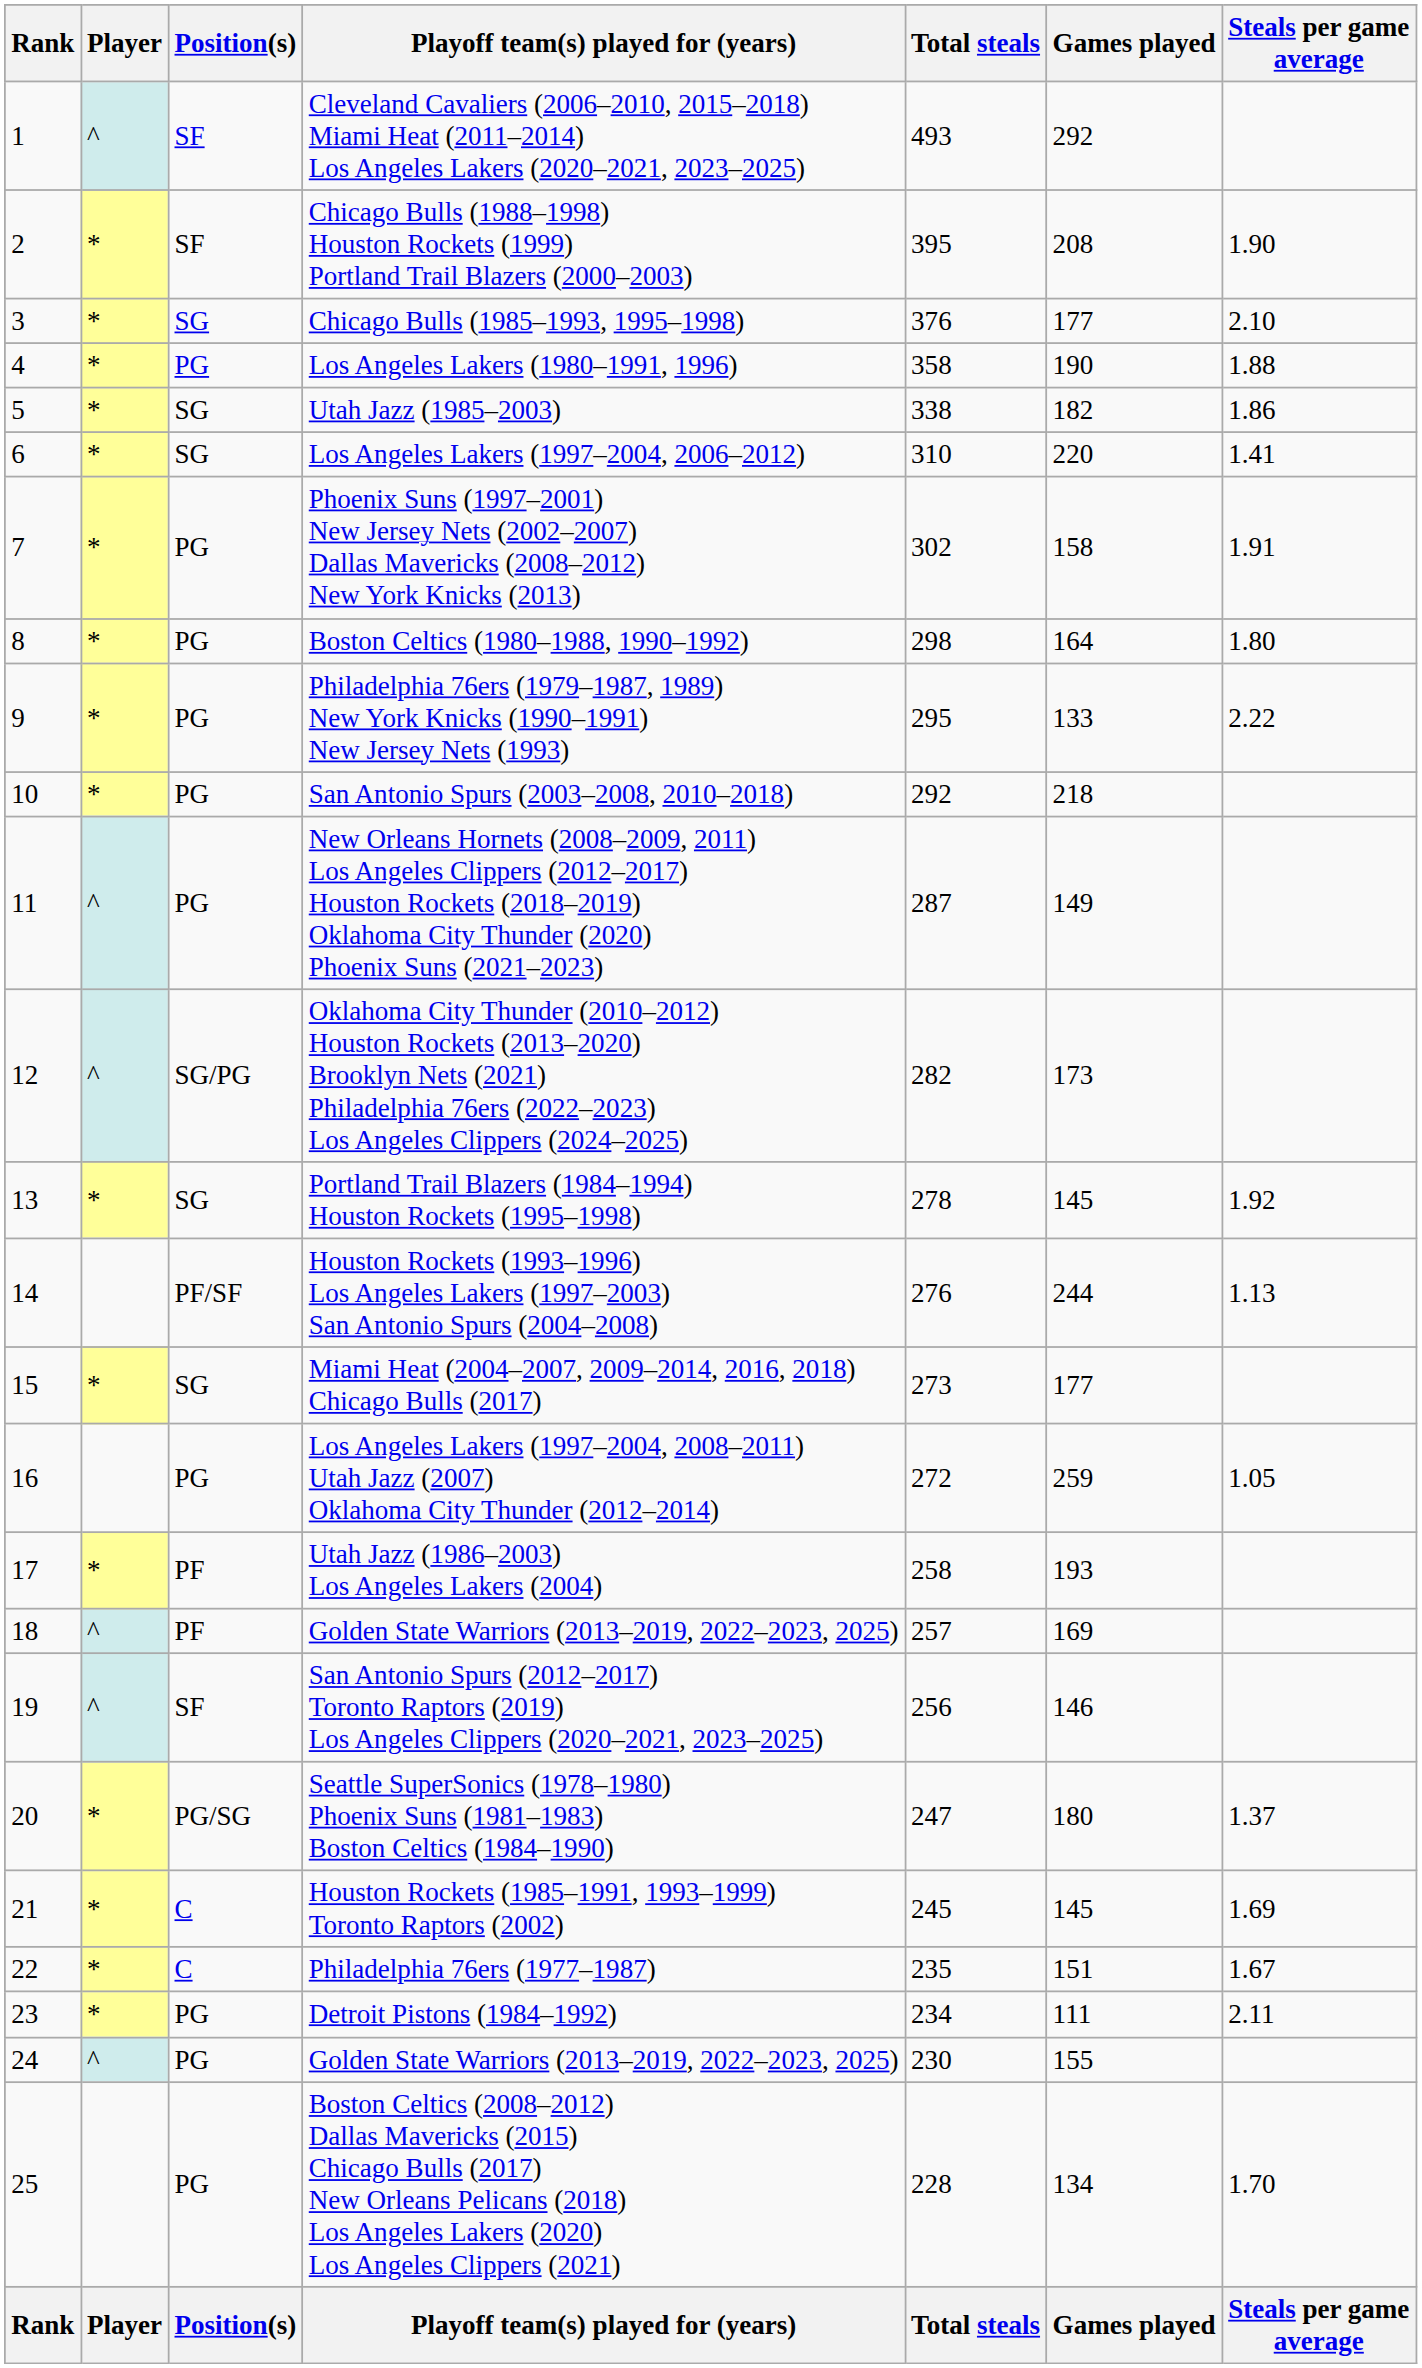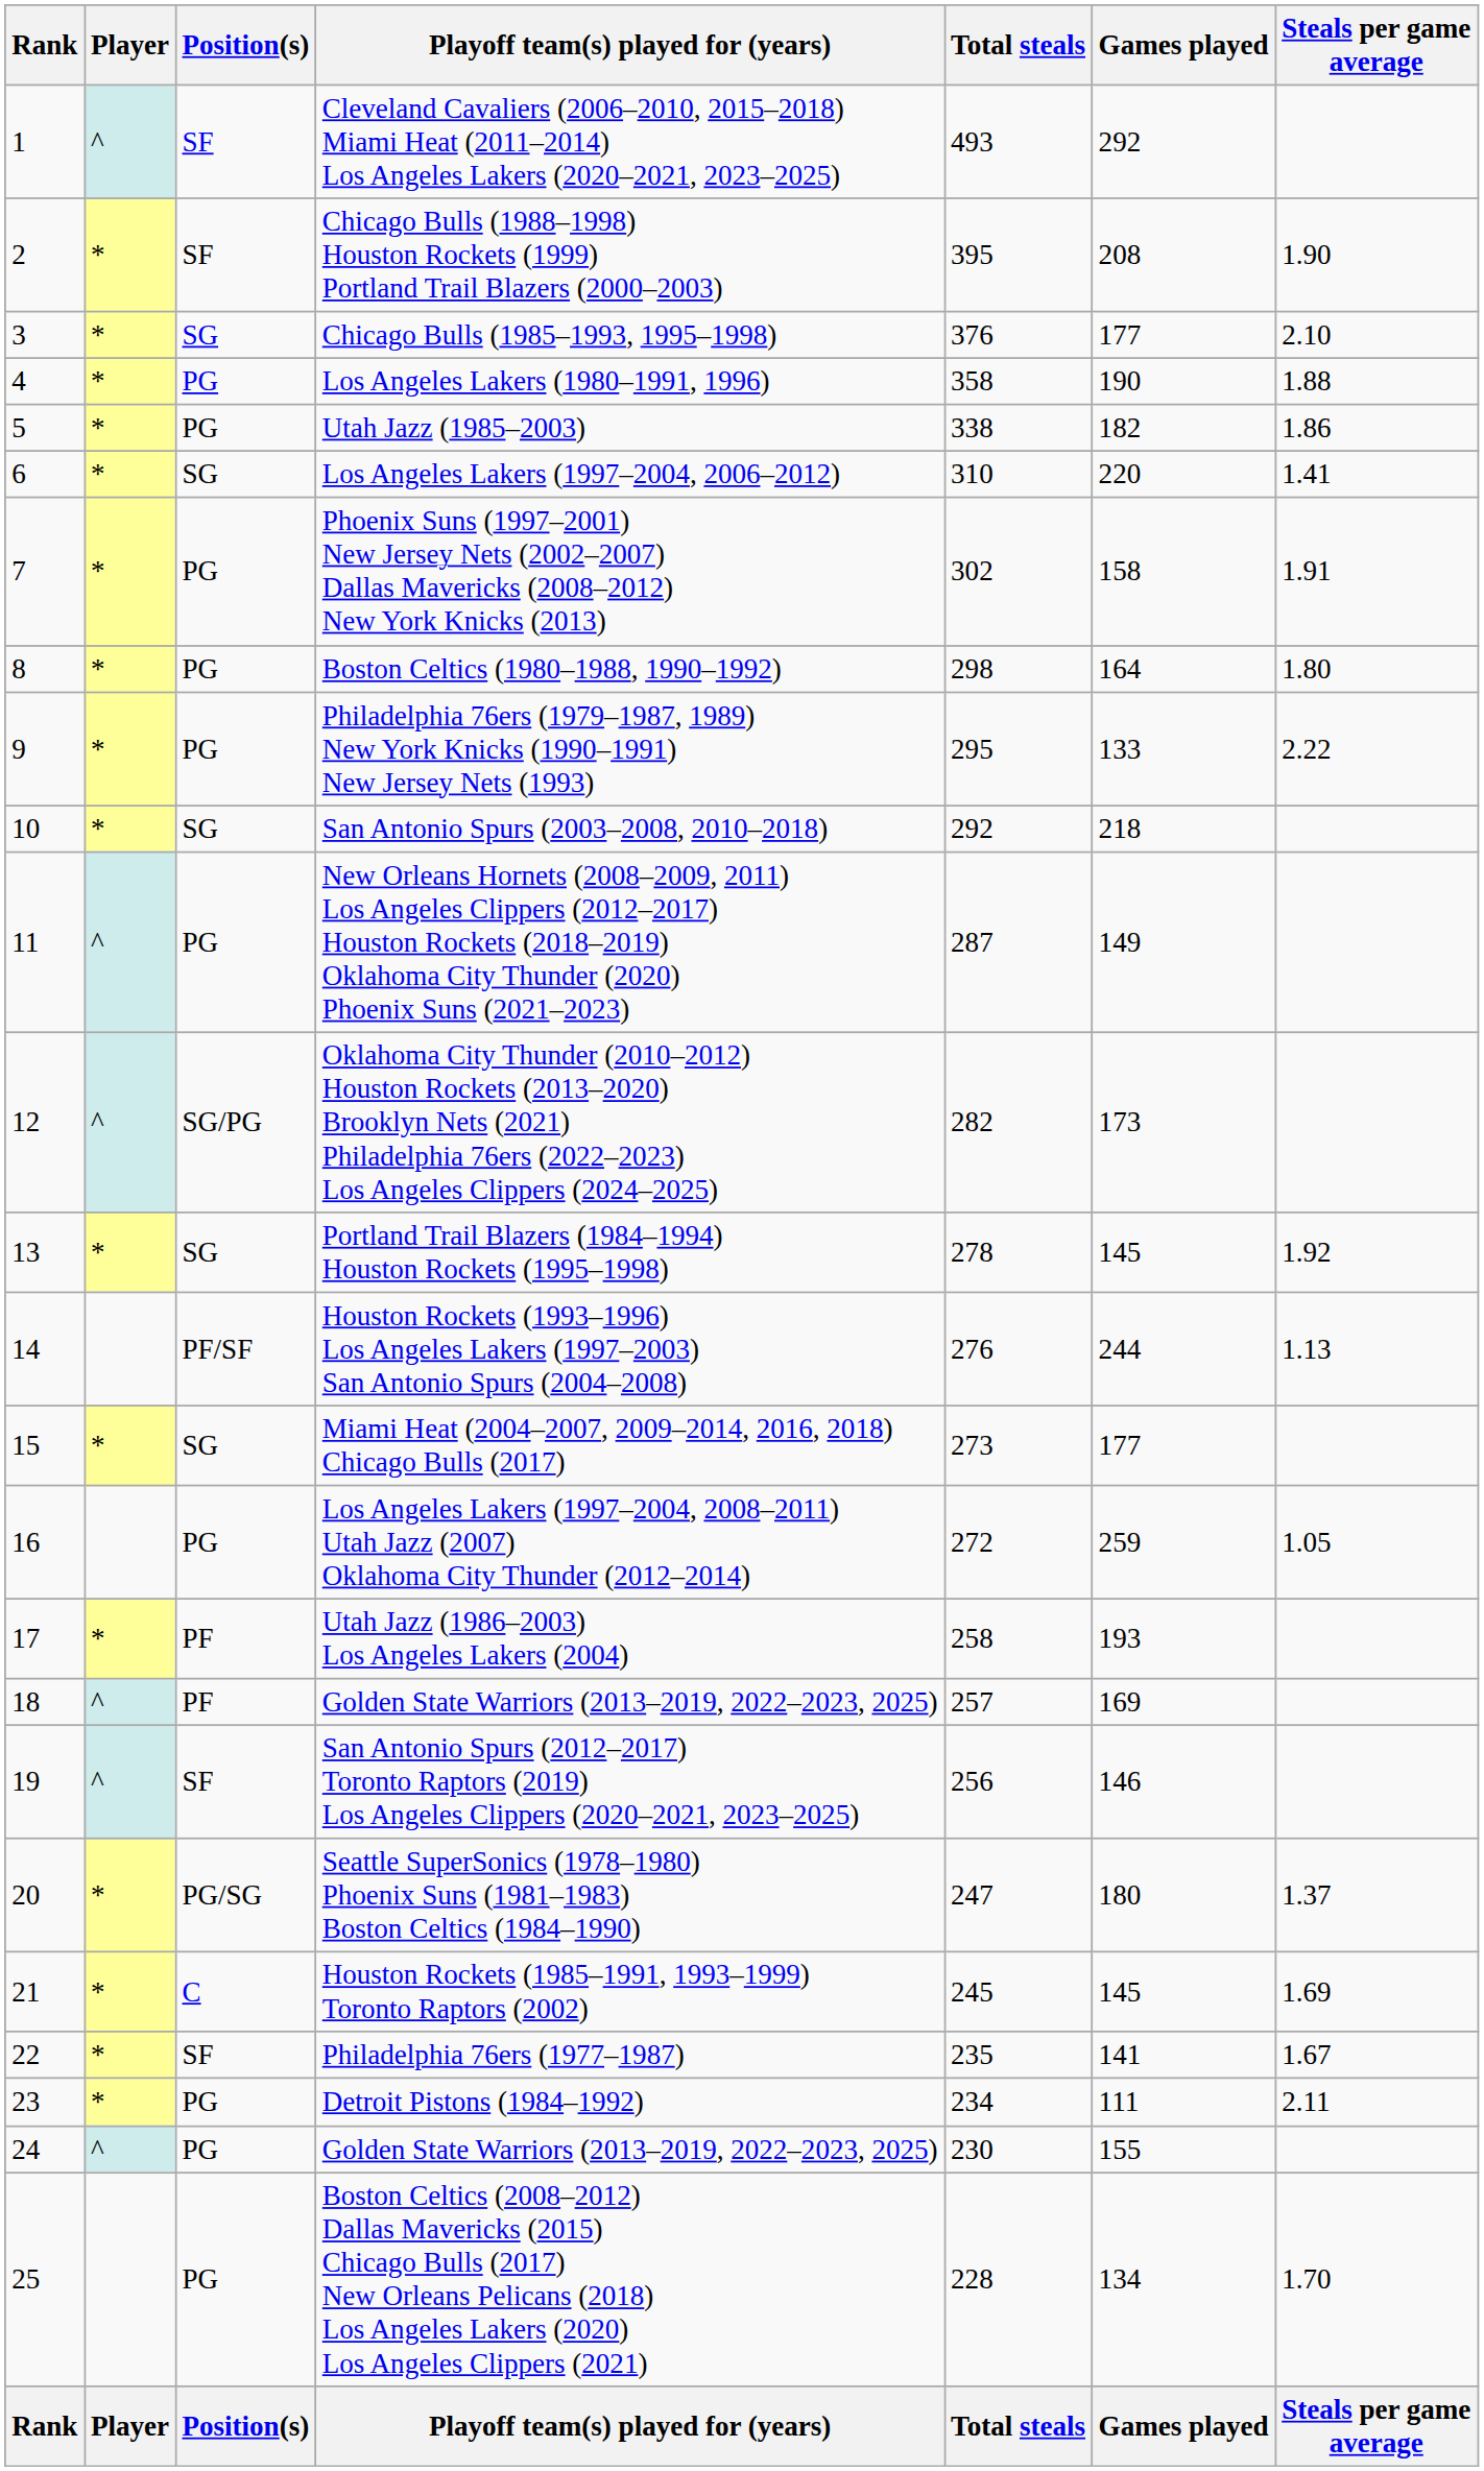 <table class="wikitable sortable" style="font-size: 95%;">
 <tr>
 <th>Rank</th>
 <th>Player</th>
 <th><a href='#'>Position</a>(s)</th>
 <th class="unsortable">Playoff team(s) played for (years)</th>
 <th>Total <a href='#'>steals</a></th>
 <th>Games played</th>
 <th><a href='#'>Steals</a> per game<br><a href='#'>average</a></th>
 </tr>
 <tr>
 <td>1</td>
 <td bgcolor="#CFECEC">^</td>
 <td><a href='#'>SF</a></td>
 <td><a href='#'>Cleveland Cavaliers</a> (<a href='#'>2006</a>–<a href='#'>2010</a>, <a href='#'>2015</a>–<a href='#'>2018</a>)<br><a href='#'>Miami Heat</a> (<a href='#'>2011</a>–<a href='#'>2014</a>)<br><a href='#'>Los Angeles Lakers</a> (<a href='#'>2020</a>–<a href='#'>2021</a>, <a href='#'>2023</a>–<a href='#'>2025</a>)</td>
 <td>493</td>
 <td>292</td>
 <td></td>
 </tr>
 <tr>
 <td>2</td>
 <td bgcolor="#FFFF99">*</td>
 <td>SF</td>
 <td><a href='#'>Chicago Bulls</a> (<a href='#'>1988</a>–<a href='#'>1998</a>)<br><a href='#'>Houston Rockets</a> (<a href='#'>1999</a>)<br><a href='#'>Portland Trail Blazers</a> (<a href='#'>2000</a>–<a href='#'>2003</a>)</td>
 <td>395</td>
 <td>208</td>
 <td>1.90</td>
 </tr>
 <tr>
 <td>3</td>
 <td bgcolor="#FFFF99">*</td>
 <td><a href='#'>SG</a></td>
 <td><a href='#'>Chicago Bulls</a> (<a href='#'>1985</a>–<a href='#'>1993</a>, <a href='#'>1995</a>–<a href='#'>1998</a>)</td>
 <td>376</td>
 <td>177</td>
 <td>2.10</td>
 </tr>
 <tr>
 <td>4</td>
 <td bgcolor="#FFFF99">*</td>
 <td><a href='#'>PG</a></td>
 <td><a href='#'>Los Angeles Lakers</a> (<a href='#'>1980</a>–<a href='#'>1991</a>, <a href='#'>1996</a>)</td>
 <td>358</td>
 <td>190</td>
 <td>1.88</td>
 </tr>
 <tr>
 <td>5</td>
 <td bgcolor="#FFFF99">*</td>
-<td>SG</td>
+<td>PG</td>
 <td><a href='#'>Utah Jazz</a> (<a href='#'>1985</a>–<a href='#'>2003</a>)</td>
 <td>338</td>
 <td>182</td>
 <td>1.86</td>
 </tr>
 <tr>
 <td>6</td>
 <td bgcolor="#FFFF99">*</td>
 <td>SG</td>
 <td><a href='#'>Los Angeles Lakers</a> (<a href='#'>1997</a>–<a href='#'>2004</a>, <a href='#'>2006</a>–<a href='#'>2012</a>)</td>
 <td>310</td>
 <td>220</td>
 <td>1.41</td>
 </tr>
 <tr>
 <td>7</td>
 <td bgcolor="#FFFF99">*</td>
 <td>PG</td>
 <td><a href='#'>Phoenix Suns</a> (<a href='#'>1997</a>–<a href='#'>2001</a>)<br><a href='#'>New Jersey Nets</a> (<a href='#'>2002</a>–<a href='#'>2007</a>)<br><a href='#'>Dallas Mavericks</a> (<a href='#'>2008</a>–<a href='#'>2012</a>)<br><a href='#'>New York Knicks</a> (<a href='#'>2013</a>)</td>
 <td>302</td>
 <td>158</td>
 <td>1.91</td>
 </tr>
 <tr>
 <td>8</td>
 <td bgcolor="#FFFF99">*</td>
 <td>PG</td>
 <td><a href='#'>Boston Celtics</a> (<a href='#'>1980</a>–<a href='#'>1988</a>, <a href='#'>1990</a>–<a href='#'>1992</a>)</td>
 <td>298</td>
 <td>164</td>
 <td>1.80</td>
 </tr>
 <tr>
 <td>9</td>
 <td bgcolor="#FFFF99">*</td>
 <td>PG</td>
 <td><a href='#'>Philadelphia 76ers</a> (<a href='#'>1979</a>–<a href='#'>1987</a>, <a href='#'>1989</a>)<br><a href='#'>New York Knicks</a> (<a href='#'>1990</a>–<a href='#'>1991</a>)<br><a href='#'>New Jersey Nets</a> (<a href='#'>1993</a>)</td>
 <td>295</td>
 <td>133</td>
 <td>2.22</td>
 </tr>
 <tr>
 <td>10</td>
 <td bgcolor="#FFFF99">*</td>
-<td>PG</td>
+<td>SG</td>
 <td><a href='#'>San Antonio Spurs</a> (<a href='#'>2003</a>–<a href='#'>2008</a>, <a href='#'>2010</a>–<a href='#'>2018</a>)</td>
 <td>292</td>
 <td>218</td>
 <td></td>
 </tr>
 <tr>
 <td>11</td>
 <td bgcolor="#CFECEC">^</td>
 <td>PG</td>
 <td><a href='#'>New Orleans Hornets</a> (<a href='#'>2008</a>–<a href='#'>2009</a>, <a href='#'>2011</a>)<br><a href='#'>Los Angeles Clippers</a> (<a href='#'>2012</a>–<a href='#'>2017</a>)<br><a href='#'>Houston Rockets</a> (<a href='#'>2018</a>–<a href='#'>2019</a>)<br><a href='#'>Oklahoma City Thunder</a> (<a href='#'>2020</a>)<br><a href='#'>Phoenix Suns</a> (<a href='#'>2021</a>–<a href='#'>2023</a>)</td>
 <td>287</td>
 <td>149</td>
 <td></td>
 </tr>
 <tr>
 <td>12</td>
 <td bgcolor="#CFECEC">^</td>
 <td>SG/PG</td>
 <td><a href='#'>Oklahoma City Thunder</a> (<a href='#'>2010</a>–<a href='#'>2012</a>)<br><a href='#'>Houston Rockets</a> (<a href='#'>2013</a>–<a href='#'>2020</a>)<br><a href='#'>Brooklyn Nets</a> (<a href='#'>2021</a>)<br><a href='#'>Philadelphia 76ers</a> (<a href='#'>2022</a>–<a href='#'>2023</a>)<br><a href='#'>Los Angeles Clippers</a> (<a href='#'>2024</a>–<a href='#'>2025</a>)</td>
 <td>282</td>
 <td>173</td>
 <td></td>
 </tr>
 <tr>
 <td>13</td>
 <td bgcolor="#FFFF99">*</td>
 <td>SG</td>
 <td><a href='#'>Portland Trail Blazers</a> (<a href='#'>1984</a>–<a href='#'>1994</a>)<br><a href='#'>Houston Rockets</a> (<a href='#'>1995</a>–<a href='#'>1998</a>)</td>
 <td>278</td>
 <td>145</td>
 <td>1.92</td>
 </tr>
 <tr>
 <td>14</td>
 <td></td>
 <td>PF/SF</td>
 <td><a href='#'>Houston Rockets</a> (<a href='#'>1993</a>–<a href='#'>1996</a>)<br><a href='#'>Los Angeles Lakers</a> (<a href='#'>1997</a>–<a href='#'>2003</a>)<br><a href='#'>San Antonio Spurs</a> (<a href='#'>2004</a>–<a href='#'>2008</a>)</td>
 <td>276</td>
 <td>244</td>
 <td>1.13</td>
 </tr>
 <tr>
 <td>15</td>
 <td bgcolor="FFFF99">*</td>
 <td>SG</td>
 <td><a href='#'>Miami Heat</a> (<a href='#'>2004</a>–<a href='#'>2007</a>, <a href='#'>2009</a>–<a href='#'>2014</a>, <a href='#'>2016</a>, <a href='#'>2018</a>)<br><a href='#'>Chicago Bulls</a> (<a href='#'>2017</a>)</td>
 <td>273</td>
 <td>177</td>
 <td></td>
 </tr>
 <tr>
 <td>16</td>
 <td></td>
 <td>PG</td>
 <td><a href='#'>Los Angeles Lakers</a> (<a href='#'>1997</a>–<a href='#'>2004</a>, <a href='#'>2008</a>–<a href='#'>2011</a>)<br><a href='#'>Utah Jazz</a> (<a href='#'>2007</a>)<br><a href='#'>Oklahoma City Thunder</a> (<a href='#'>2012</a>–<a href='#'>2014</a>)</td>
 <td>272</td>
 <td>259</td>
 <td>1.05</td>
 </tr>
 <tr>
 <td>17</td>
 <td bgcolor="#FFFF99">*</td>
 <td>PF</td>
 <td><a href='#'>Utah Jazz</a> (<a href='#'>1986</a>–<a href='#'>2003</a>)<br><a href='#'>Los Angeles Lakers</a> (<a href='#'>2004</a>)</td>
 <td>258</td>
 <td>193</td>
 <td></td>
 </tr>
 <tr>
 <td>18</td>
 <td bgcolor="#CFECEC">^</td>
 <td>PF</td>
 <td><a href='#'>Golden State Warriors</a> (<a href='#'>2013</a>–<a href='#'>2019</a>, <a href='#'>2022</a>–<a href='#'>2023</a>, <a href='#'>2025</a>)</td>
 <td>257</td>
 <td>169</td>
 <td></td>
 </tr>
 <tr>
 <td>19</td>
 <td bgcolor="#CFECEC">^</td>
 <td>SF</td>
 <td><a href='#'>San Antonio Spurs</a> (<a href='#'>2012</a>–<a href='#'>2017</a>)<br><a href='#'>Toronto Raptors</a> (<a href='#'>2019</a>)<br><a href='#'>Los Angeles Clippers</a> (<a href='#'>2020</a>–<a href='#'>2021</a>, <a href='#'>2023</a>–<a href='#'>2025</a>)</td>
 <td>256</td>
 <td>146</td>
 <td></td>
 </tr>
 <tr>
 <td>20</td>
 <td bgcolor="#FFFF99">*</td>
 <td>PG/SG</td>
 <td><a href='#'>Seattle SuperSonics</a> (<a href='#'>1978</a>–<a href='#'>1980</a>)<br><a href='#'>Phoenix Suns</a> (<a href='#'>1981</a>–<a href='#'>1983</a>)<br><a href='#'>Boston Celtics</a> (<a href='#'>1984</a>–<a href='#'>1990</a>)</td>
 <td>247</td>
 <td>180</td>
 <td>1.37</td>
 </tr>
 <tr>
 <td>21</td>
 <td bgcolor="#FFFF99">*</td>
 <td><a href='#'>C</a></td>
 <td><a href='#'>Houston Rockets</a> (<a href='#'>1985</a>–<a href='#'>1991</a>, <a href='#'>1993</a>–<a href='#'>1999</a>)<br><a href='#'>Toronto Raptors</a> (<a href='#'>2002</a>)</td>
 <td>245</td>
 <td>145</td>
 <td>1.69</td>
 </tr>
 <tr>
 <td>22</td>
 <td bgcolor="#FFFF99">*</td>
-<td><a href='#'>C</a></td>
+<td>SF</td>
 <td><a href='#'>Philadelphia 76ers</a> (<a href='#'>1977</a>–<a href='#'>1987</a>)</td>
 <td>235</td>
-<td>151</td>
+<td>141</td>
 <td>1.67</td>
 </tr>
 <tr>
 <td>23</td>
 <td bgcolor="#FFFF99">*</td>
 <td>PG</td>
 <td><a href='#'>Detroit Pistons</a> (<a href='#'>1984</a>–<a href='#'>1992</a>)</td>
 <td>234</td>
 <td>111</td>
 <td>2.11</td>
 </tr>
 <tr>
 <td>24</td>
 <td bgcolor="#CFECEC">^</td>
 <td>PG</td>
 <td><a href='#'>Golden State Warriors</a> (<a href='#'>2013</a>–<a href='#'>2019</a>, <a href='#'>2022</a>–<a href='#'>2023</a>, <a href='#'>2025</a>)</td>
 <td>230</td>
 <td>155</td>
 <td></td>
 </tr>
 <tr>
 <td>25</td>
 <td></td>
 <td>PG</td>
 <td><a href='#'>Boston Celtics</a> (<a href='#'>2008</a>–<a href='#'>2012</a>)<br><a href='#'>Dallas Mavericks</a> (<a href='#'>2015</a>)<br><a href='#'>Chicago Bulls</a> (<a href='#'>2017</a>)<br><a href='#'>New Orleans Pelicans</a> (<a href='#'>2018</a>)<br><a href='#'>Los Angeles Lakers</a> (<a href='#'>2020</a>)<br><a href='#'>Los Angeles Clippers</a> (<a href='#'>2021</a>)</td>
 <td>228</td>
 <td>134</td>
 <td>1.70</td>
 </tr>
 <tr>
 <th>Rank</th>
 <th>Player</th>
 <th><a href='#'>Position</a>(s)</th>
 <th class="unsortable">Playoff team(s) played for (years)</th>
 <th>Total <a href='#'>steals</a></th>
 <th>Games played</th>
 <th><a href='#'>Steals</a> per game<br><a href='#'>average</a></th>
 </tr>
 </table>
